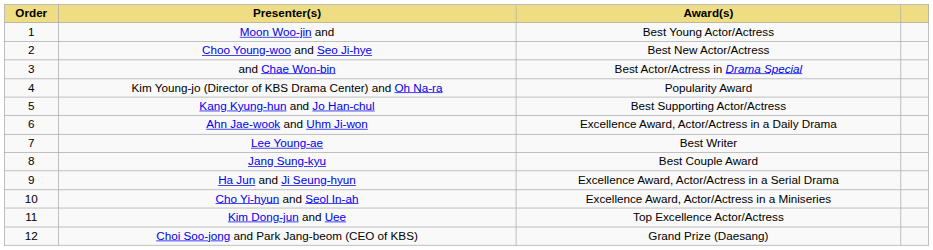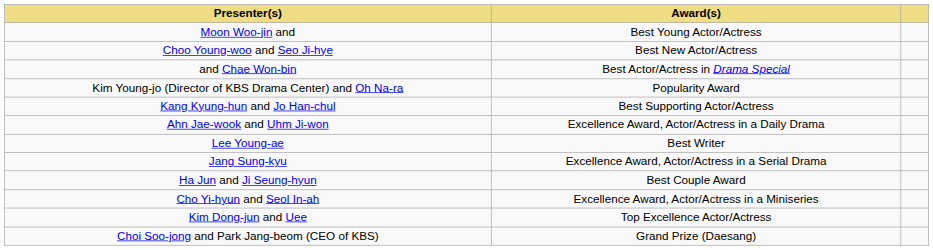 <table class="wikitable" style="text-align:center; width:80%">
 <tr>
-<th scope="col" style="background:#eedd82">Order</th>
 <th scope="col" style="background:#eedd82">Presenter(s)</th>
 <th scope="col" style="background:#eedd82">Award(s)</th>
 <th scope="col" class="unsortable" style="background:#eedd82; width:3%"></th>
 </tr>
 <tr>
-<td>1</td>
 <td><a href='#'>Moon Woo-jin</a> and </td>
 <td>Best Young Actor/Actress</td>
 <td></td>
 </tr>
 <tr>
-<td>2</td>
 <td><a href='#'>Choo Young-woo</a> and <a href='#'>Seo Ji-hye</a></td>
 <td>Best New Actor/Actress</td>
 <td></td>
 </tr>
 <tr>
-<td>3</td>
 <td> and <a href='#'>Chae Won-bin</a></td>
 <td>Best Actor/Actress in <em><a href='#'>Drama Special</a></em></td>
 <td></td>
 </tr>
 <tr>
-<td>4</td>
 <td>Kim Young-jo (Director of KBS Drama Center) and <a href='#'>Oh Na-ra</a></td>
 <td>Popularity Award</td>
 <td></td>
 </tr>
 <tr>
-<td>5</td>
 <td><a href='#'>Kang Kyung-hun</a> and <a href='#'>Jo Han-chul</a></td>
 <td>Best Supporting Actor/Actress</td>
 <td></td>
 </tr>
 <tr>
-<td>6</td>
 <td><a href='#'>Ahn Jae-wook</a> and <a href='#'>Uhm Ji-won</a></td>
 <td>Excellence Award, Actor/Actress in a Daily Drama</td>
 <td></td>
 </tr>
 <tr>
-<td>7</td>
 <td><a href='#'>Lee Young-ae</a></td>
 <td>Best Writer</td>
 <td></td>
 </tr>
 <tr>
-<td>8</td>
 <td><a href='#'>Jang Sung-kyu</a></td>
+<td>Excellence Award, Actor/Actress in a Serial Drama</td>
+<td></td>
+</tr>
+<tr>
+<td><a href='#'>Ha Jun</a> and <a href='#'>Ji Seung-hyun</a></td>
 <td>Best Couple Award</td>
 <td></td>
 </tr>
 <tr>
-<td>9</td>
-<td><a href='#'>Ha Jun</a> and <a href='#'>Ji Seung-hyun</a></td>
-<td>Excellence Award, Actor/Actress in a Serial Drama</td>
-<td></td>
-</tr>
-<tr>
-<td>10</td>
 <td><a href='#'>Cho Yi-hyun</a> and <a href='#'>Seol In-ah</a></td>
 <td>Excellence Award, Actor/Actress in a Miniseries</td>
 <td></td>
 </tr>
 <tr>
-<td>11</td>
 <td><a href='#'>Kim Dong-jun</a> and <a href='#'>Uee</a></td>
 <td>Top Excellence Actor/Actress</td>
 <td></td>
 </tr>
 <tr>
-<td>12</td>
 <td><a href='#'>Choi Soo-jong</a> and Park Jang-beom (CEO of KBS)</td>
 <td>Grand Prize (Daesang)</td>
 <td></td>
 </tr>
 </table>
